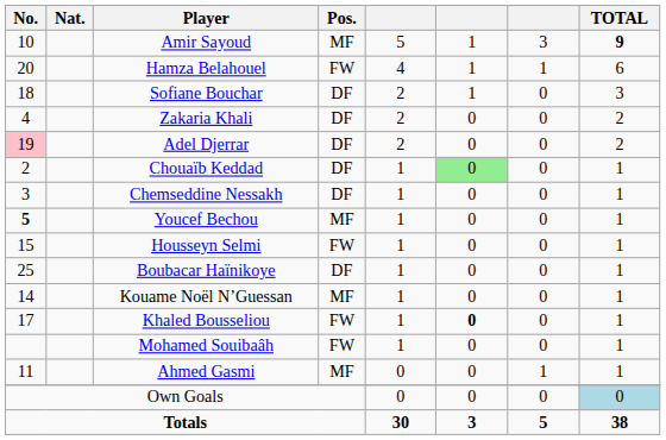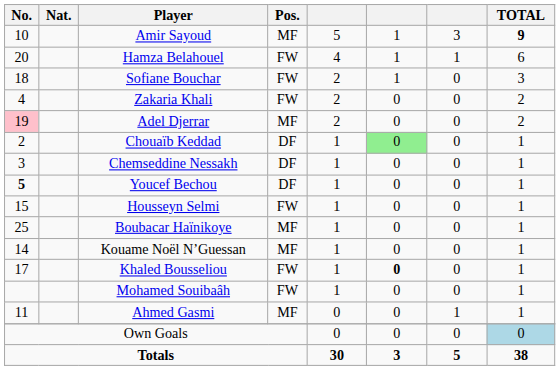 <table class="wikitable sortable alternance"  style="font-size:85%; text-align:center; line-height:14px; width:60%;">
 <tr>
 <th width=10>No.</th>
 <th width=10>Nat.</th>
 <th width=140>Player</th>
 <th width=10>Pos.</th>
 <th width=40></th>
 <th width=40></th>
 <th width=40></th>
 <th width=10>TOTAL</th>
 </tr>
 <tr>
 <td>10</td>
 <td></td>
 <td><a href='#'>Amir Sayoud</a></td>
 <td>MF</td>
 <td>5</td>
 <td>1</td>
 <td>3</td>
 <td><strong>9</strong></td>
 </tr>
 <tr>
 <td>20</td>
 <td></td>
 <td><a href='#'>Hamza Belahouel</a></td>
 <td>FW</td>
 <td>4</td>
 <td>1</td>
 <td>1</td>
 <td>6</td>
 </tr>
 <tr>
 <td>18</td>
 <td></td>
 <td><a href='#'>Sofiane Bouchar</a></td>
-<td>DF</td>
+<td>FW</td>
 <td>2</td>
 <td>1</td>
 <td>0</td>
 <td>3</td>
 </tr>
 <tr>
 <td>4</td>
 <td></td>
 <td><a href='#'>Zakaria Khali</a></td>
-<td>DF</td>
+<td>FW</td>
 <td>2</td>
 <td>0</td>
 <td>0</td>
 <td>2</td>
 </tr>
 <tr>
 <td style="background: pink;">19</td>
 <td></td>
 <td><a href='#'>Adel Djerrar</a></td>
-<td>DF</td>
+<td>MF</td>
 <td>2</td>
 <td>0</td>
 <td>0</td>
 <td>2</td>
 </tr>
 <tr>
 <td>2</td>
 <td></td>
 <td><a href='#'>Chouaïb Keddad</a></td>
 <td>DF</td>
 <td>1</td>
 <td style="background: lightgreen;">0</td>
 <td>0</td>
 <td>1</td>
 </tr>
 <tr>
 <td>3</td>
 <td></td>
 <td><a href='#'>Chemseddine Nessakh</a></td>
 <td>DF</td>
 <td>1</td>
 <td>0</td>
 <td>0</td>
 <td>1</td>
 </tr>
 <tr>
 <td><strong>5</strong></td>
 <td></td>
 <td><a href='#'>Youcef Bechou</a></td>
-<td>MF</td>
+<td>DF</td>
 <td>1</td>
 <td>0</td>
 <td>0</td>
 <td>1</td>
 </tr>
 <tr>
 <td>15</td>
 <td></td>
 <td><a href='#'>Housseyn Selmi</a></td>
 <td>FW</td>
 <td>1</td>
 <td>0</td>
 <td>0</td>
 <td>1</td>
 </tr>
 <tr>
 <td>25</td>
 <td></td>
 <td><a href='#'>Boubacar Haïnikoye</a></td>
-<td>DF</td>
+<td>MF</td>
 <td>1</td>
 <td>0</td>
 <td>0</td>
 <td>1</td>
 </tr>
 <tr>
 <td>14</td>
 <td></td>
 <td>Kouame Noël N’Guessan</td>
 <td>MF</td>
 <td>1</td>
 <td>0</td>
 <td>0</td>
 <td>1</td>
 </tr>
 <tr>
 <td>17</td>
 <td></td>
 <td><a href='#'>Khaled Bousseliou</a></td>
 <td>FW</td>
 <td>1</td>
 <td><strong>0</strong></td>
 <td>0</td>
 <td>1</td>
 </tr>
 <tr>
 <td></td>
 <td></td>
 <td><a href='#'>Mohamed Souibaâh</a></td>
 <td>FW</td>
 <td>1</td>
 <td>0</td>
 <td>0</td>
 <td>1</td>
 </tr>
 <tr>
 <td>11</td>
 <td></td>
 <td><a href='#'>Ahmed Gasmi</a></td>
 <td>MF</td>
 <td>0</td>
 <td>0</td>
 <td>1</td>
 <td>1</td>
 </tr>
 <tr>
 </tr>
 <tr class="sortbottom">
 <td colspan="4">Own Goals</td>
 <td>0</td>
 <td>0</td>
 <td>0</td>
 <td style="background: lightblue;">0</td>
 </tr>
 <tr class="sortbottom">
 <td colspan="4"><strong>Totals</strong></td>
 <td><strong>30</strong></td>
 <td><strong>3</strong></td>
 <td><strong>5</strong></td>
 <td><strong>38</strong></td>
 </tr>
 </table>
